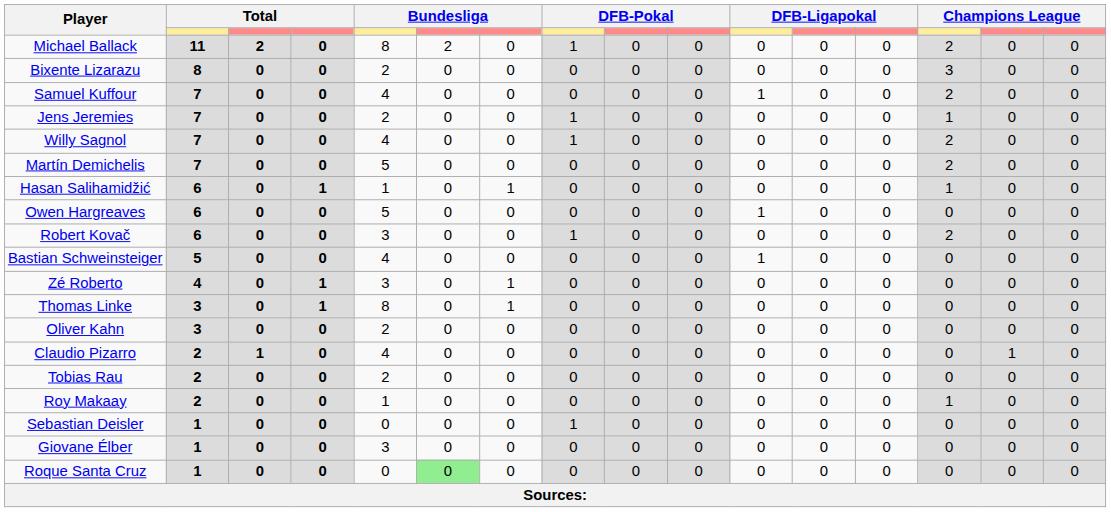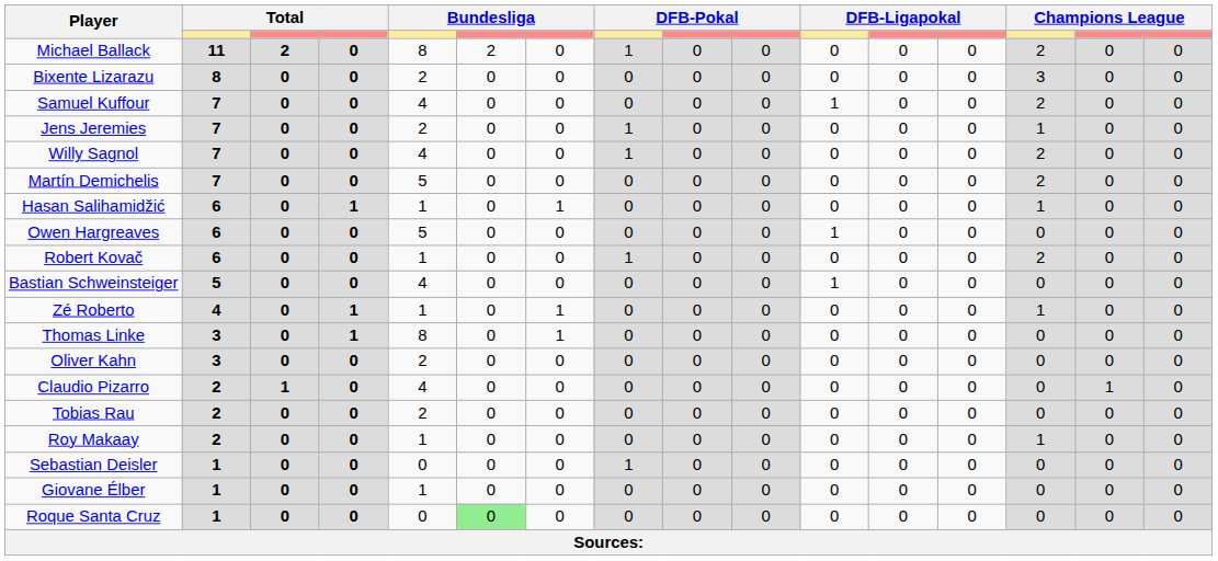 <table class="wikitable" style="text-align:center;">
 <tr style="text-align:center;">
 <th rowspan="2">Player</th>
 <th colspan="3">Total</th>
 <th colspan="3"><a href='#'>Bundesliga</a></th>
 <th colspan="3"><a href='#'>DFB-Pokal</a></th>
 <th colspan="3"><a href='#'>DFB-Ligapokal</a></th>
 <th colspan="3"><a href='#'>Champions League</a></th>
 </tr>
 <tr>
 <th style="width:60px; background:#fe9;"></th>
 <th style="width:60px; background:#ff8888;"></th>
 <th style="width:60px; background:#ff8888;"></th>
 <th style="width:60px; background:#fe9;"></th>
 <th style="width:60px; background:#ff8888;"></th>
 <th style="width:60px; background:#ff8888;"></th>
 <th style="width:60px; background:#fe9;"></th>
 <th style="width:60px; background:#ff8888;"></th>
 <th style="width:60px; background:#ff8888;"></th>
 <th style="width:60px; background:#fe9;"></th>
 <th style="width:60px; background:#ff8888;"></th>
 <th style="width:60px; background:#ff8888;"></th>
 <th style="width:60px; background:#fe9;"></th>
 <th style="width:60px; background:#ff8888;"></th>
 <th style="width:60px; background:#ff8888;"></th>
 </tr>
 <tr>
 <td><a href='#'>Michael Ballack</a></td>
 <td style="background:#DCDCDC"><strong>11</strong> </td>
 <td style="background:#DCDCDC"><strong>2</strong> </td>
 <td style="background:#DCDCDC"><strong>0</strong> </td>
 <td>8 </td>
 <td>2 </td>
 <td>0 </td>
 <td style="background:#DCDCDC">1 </td>
 <td style="background:#DCDCDC">0 </td>
 <td style="background:#DCDCDC">0 </td>
 <td>0 </td>
 <td>0 </td>
 <td>0 </td>
 <td style="background:#DCDCDC">2 </td>
 <td style="background:#DCDCDC">0 </td>
 <td style="background:#DCDCDC">0 </td>
 </tr>
 <tr>
 <td><a href='#'>Bixente Lizarazu</a></td>
 <td style="background:#DCDCDC"><strong>8</strong> </td>
 <td style="background:#DCDCDC"><strong>0</strong> </td>
 <td style="background:#DCDCDC"><strong>0</strong> </td>
 <td>2 </td>
 <td>0 </td>
 <td>0 </td>
 <td style="background:#DCDCDC">0 </td>
 <td style="background:#DCDCDC">0 </td>
 <td style="background:#DCDCDC">0 </td>
 <td>0 </td>
 <td>0 </td>
 <td>0 </td>
 <td style="background:#DCDCDC">3 </td>
 <td style="background:#DCDCDC">0 </td>
 <td style="background:#DCDCDC">0 </td>
 </tr>
 <tr>
 <td><a href='#'>Samuel Kuffour</a></td>
 <td style="background:#DCDCDC"><strong>7</strong> </td>
 <td style="background:#DCDCDC"><strong>0</strong> </td>
 <td style="background:#DCDCDC"><strong>0</strong> </td>
 <td>4 </td>
 <td>0 </td>
 <td>0 </td>
 <td style="background:#DCDCDC">0 </td>
 <td style="background:#DCDCDC">0 </td>
 <td style="background:#DCDCDC">0 </td>
 <td>1 </td>
 <td>0 </td>
 <td>0 </td>
 <td style="background:#DCDCDC">2 </td>
 <td style="background:#DCDCDC">0 </td>
 <td style="background:#DCDCDC">0 </td>
 </tr>
 <tr>
 <td><a href='#'>Jens Jeremies</a></td>
 <td style="background:#DCDCDC"><strong>7</strong> </td>
 <td style="background:#DCDCDC"><strong>0</strong> </td>
 <td style="background:#DCDCDC"><strong>0</strong> </td>
 <td>2 </td>
 <td>0 </td>
 <td>0 </td>
 <td style="background:#DCDCDC">1 </td>
 <td style="background:#DCDCDC">0 </td>
 <td style="background:#DCDCDC">0 </td>
 <td>0 </td>
 <td>0 </td>
 <td>0 </td>
 <td style="background:#DCDCDC">1 </td>
 <td style="background:#DCDCDC">0 </td>
 <td style="background:#DCDCDC">0 </td>
 </tr>
 <tr>
 <td><a href='#'>Willy Sagnol</a></td>
 <td style="background:#DCDCDC"><strong>7</strong> </td>
 <td style="background:#DCDCDC"><strong>0</strong> </td>
 <td style="background:#DCDCDC"><strong>0</strong> </td>
 <td>4 </td>
 <td>0 </td>
 <td>0 </td>
 <td style="background:#DCDCDC">1 </td>
 <td style="background:#DCDCDC">0 </td>
 <td style="background:#DCDCDC">0 </td>
 <td>0 </td>
 <td>0 </td>
 <td>0 </td>
 <td style="background:#DCDCDC">2 </td>
 <td style="background:#DCDCDC">0 </td>
 <td style="background:#DCDCDC">0 </td>
 </tr>
 <tr>
 <td><a href='#'>Martín Demichelis</a></td>
 <td style="background:#DCDCDC"><strong>7</strong> </td>
 <td style="background:#DCDCDC"><strong>0</strong> </td>
 <td style="background:#DCDCDC"><strong>0</strong> </td>
 <td>5 </td>
 <td>0 </td>
 <td>0 </td>
 <td style="background:#DCDCDC">0 </td>
 <td style="background:#DCDCDC">0 </td>
 <td style="background:#DCDCDC">0 </td>
 <td>0 </td>
 <td>0 </td>
 <td>0 </td>
 <td style="background:#DCDCDC">2 </td>
 <td style="background:#DCDCDC">0 </td>
 <td style="background:#DCDCDC">0 </td>
 </tr>
 <tr>
 <td><a href='#'>Hasan Salihamidžić</a></td>
 <td style="background:#DCDCDC"><strong>6</strong> </td>
 <td style="background:#DCDCDC"><strong>0</strong> </td>
 <td style="background:#DCDCDC"><strong>1</strong> </td>
 <td>1 </td>
 <td>0 </td>
 <td>1 </td>
 <td style="background:#DCDCDC">0 </td>
 <td style="background:#DCDCDC">0 </td>
 <td style="background:#DCDCDC">0 </td>
 <td>0 </td>
 <td>0 </td>
 <td>0 </td>
 <td style="background:#DCDCDC">1 </td>
 <td style="background:#DCDCDC">0 </td>
 <td style="background:#DCDCDC">0 </td>
 </tr>
 <tr>
 <td><a href='#'>Owen Hargreaves</a></td>
 <td style="background:#DCDCDC"><strong>6</strong> </td>
 <td style="background:#DCDCDC"><strong>0</strong> </td>
 <td style="background:#DCDCDC"><strong>0</strong> </td>
 <td>5 </td>
 <td>0 </td>
 <td>0 </td>
 <td style="background:#DCDCDC">0 </td>
 <td style="background:#DCDCDC">0 </td>
 <td style="background:#DCDCDC">0 </td>
 <td>1 </td>
 <td>0 </td>
 <td>0 </td>
 <td style="background:#DCDCDC">0 </td>
 <td style="background:#DCDCDC">0 </td>
 <td style="background:#DCDCDC">0 </td>
 </tr>
 <tr>
 <td><a href='#'>Robert Kovač</a></td>
 <td style="background:#DCDCDC"><strong>6</strong> </td>
 <td style="background:#DCDCDC"><strong>0</strong> </td>
 <td style="background:#DCDCDC"><strong>0</strong> </td>
-<td>3 </td>
+<td>1 </td>
 <td>0 </td>
 <td>0 </td>
 <td style="background:#DCDCDC">1 </td>
 <td style="background:#DCDCDC">0 </td>
 <td style="background:#DCDCDC">0 </td>
 <td>0 </td>
 <td>0 </td>
 <td>0 </td>
 <td style="background:#DCDCDC">2 </td>
 <td style="background:#DCDCDC">0 </td>
 <td style="background:#DCDCDC">0 </td>
 </tr>
 <tr>
 <td><a href='#'>Bastian Schweinsteiger</a></td>
 <td style="background:#DCDCDC"><strong>5</strong> </td>
 <td style="background:#DCDCDC"><strong>0</strong> </td>
 <td style="background:#DCDCDC"><strong>0</strong> </td>
 <td>4 </td>
 <td>0 </td>
 <td>0 </td>
 <td style="background:#DCDCDC">0 </td>
 <td style="background:#DCDCDC">0 </td>
 <td style="background:#DCDCDC">0 </td>
 <td>1 </td>
 <td>0 </td>
 <td>0 </td>
 <td style="background:#DCDCDC">0 </td>
 <td style="background:#DCDCDC">0 </td>
 <td style="background:#DCDCDC">0 </td>
 </tr>
 <tr>
 <td><a href='#'>Zé Roberto</a></td>
 <td style="background:#DCDCDC"><strong>4</strong> </td>
 <td style="background:#DCDCDC"><strong>0</strong> </td>
 <td style="background:#DCDCDC"><strong>1</strong> </td>
-<td>3 </td>
+<td>1 </td>
 <td>0 </td>
 <td>1 </td>
 <td style="background:#DCDCDC">0 </td>
 <td style="background:#DCDCDC">0 </td>
 <td style="background:#DCDCDC">0 </td>
 <td>0 </td>
 <td>0 </td>
 <td>0 </td>
-<td style="background:#DCDCDC">0 </td>
+<td style="background:#DCDCDC">1 </td>
 <td style="background:#DCDCDC">0 </td>
 <td style="background:#DCDCDC">0 </td>
 </tr>
 <tr>
 <td><a href='#'>Thomas Linke</a></td>
 <td style="background:#DCDCDC"><strong>3</strong> </td>
 <td style="background:#DCDCDC"><strong>0</strong> </td>
 <td style="background:#DCDCDC"><strong>1</strong> </td>
 <td>8 </td>
 <td>0 </td>
 <td>1 </td>
 <td style="background:#DCDCDC">0 </td>
 <td style="background:#DCDCDC">0 </td>
 <td style="background:#DCDCDC">0 </td>
 <td>0 </td>
 <td>0 </td>
 <td>0 </td>
 <td style="background:#DCDCDC">0 </td>
 <td style="background:#DCDCDC">0 </td>
 <td style="background:#DCDCDC">0 </td>
 </tr>
 <tr>
 <td><a href='#'>Oliver Kahn</a></td>
 <td style="background:#DCDCDC"><strong>3</strong> </td>
 <td style="background:#DCDCDC"><strong>0</strong> </td>
 <td style="background:#DCDCDC"><strong>0</strong> </td>
 <td>2 </td>
 <td>0 </td>
 <td>0 </td>
 <td style="background:#DCDCDC">0 </td>
 <td style="background:#DCDCDC">0 </td>
 <td style="background:#DCDCDC">0 </td>
 <td>0 </td>
 <td>0 </td>
 <td>0 </td>
 <td style="background:#DCDCDC">0 </td>
 <td style="background:#DCDCDC">0 </td>
 <td style="background:#DCDCDC">0 </td>
 </tr>
 <tr>
 <td><a href='#'>Claudio Pizarro</a></td>
 <td style="background:#DCDCDC"><strong>2</strong> </td>
 <td style="background:#DCDCDC"><strong>1</strong> </td>
 <td style="background:#DCDCDC"><strong>0</strong> </td>
 <td>4 </td>
 <td>0 </td>
 <td>0 </td>
 <td style="background:#DCDCDC">0 </td>
 <td style="background:#DCDCDC">0 </td>
 <td style="background:#DCDCDC">0 </td>
 <td>0 </td>
 <td>0 </td>
 <td>0 </td>
 <td style="background:#DCDCDC">0 </td>
 <td style="background:#DCDCDC">1 </td>
 <td style="background:#DCDCDC">0 </td>
 </tr>
 <tr>
 <td><a href='#'>Tobias Rau</a></td>
 <td style="background:#DCDCDC"><strong>2</strong> </td>
 <td style="background:#DCDCDC"><strong>0</strong> </td>
 <td style="background:#DCDCDC"><strong>0</strong> </td>
 <td>2 </td>
 <td>0 </td>
 <td>0 </td>
 <td style="background:#DCDCDC">0 </td>
 <td style="background:#DCDCDC">0 </td>
 <td style="background:#DCDCDC">0 </td>
 <td>0 </td>
 <td>0 </td>
 <td>0 </td>
 <td style="background:#DCDCDC">0 </td>
 <td style="background:#DCDCDC">0 </td>
 <td style="background:#DCDCDC">0 </td>
 </tr>
 <tr>
 <td><a href='#'>Roy Makaay</a></td>
 <td style="background:#DCDCDC"><strong>2</strong> </td>
 <td style="background:#DCDCDC"><strong>0</strong> </td>
 <td style="background:#DCDCDC"><strong>0</strong> </td>
 <td>1 </td>
 <td>0 </td>
 <td>0 </td>
 <td style="background:#DCDCDC">0 </td>
 <td style="background:#DCDCDC">0 </td>
 <td style="background:#DCDCDC">0 </td>
 <td>0 </td>
 <td>0 </td>
 <td>0 </td>
 <td style="background:#DCDCDC">1 </td>
 <td style="background:#DCDCDC">0 </td>
 <td style="background:#DCDCDC">0 </td>
 </tr>
 <tr>
 <td><a href='#'>Sebastian Deisler</a></td>
 <td style="background:#DCDCDC"><strong>1</strong> </td>
 <td style="background:#DCDCDC"><strong>0</strong> </td>
 <td style="background:#DCDCDC"><strong>0</strong> </td>
 <td>0 </td>
 <td>0 </td>
 <td>0 </td>
 <td style="background:#DCDCDC">1 </td>
 <td style="background:#DCDCDC">0 </td>
 <td style="background:#DCDCDC">0 </td>
 <td>0 </td>
 <td>0 </td>
 <td>0 </td>
 <td style="background:#DCDCDC">0 </td>
 <td style="background:#DCDCDC">0 </td>
 <td style="background:#DCDCDC">0 </td>
 </tr>
 <tr>
 <td><a href='#'>Giovane Élber</a></td>
 <td style="background:#DCDCDC"><strong>1</strong> </td>
 <td style="background:#DCDCDC"><strong>0</strong> </td>
 <td style="background:#DCDCDC"><strong>0</strong> </td>
-<td>3 </td>
+<td>1 </td>
 <td>0 </td>
 <td>0 </td>
 <td style="background:#DCDCDC">0 </td>
 <td style="background:#DCDCDC">0 </td>
 <td style="background:#DCDCDC">0 </td>
 <td>0 </td>
 <td>0 </td>
 <td>0 </td>
 <td style="background:#DCDCDC">0 </td>
 <td style="background:#DCDCDC">0 </td>
 <td style="background:#DCDCDC">0 </td>
 </tr>
 <tr>
 <td><a href='#'>Roque Santa Cruz</a></td>
 <td style="background:#DCDCDC"><strong>1</strong> </td>
 <td style="background:#DCDCDC"><strong>0</strong> </td>
 <td style="background:#DCDCDC"><strong>0</strong> </td>
 <td>0 </td>
 <td style="background: lightgreen;">0 </td>
 <td>0 </td>
 <td style="background:#DCDCDC">0 </td>
 <td style="background:#DCDCDC">0 </td>
 <td style="background:#DCDCDC">0 </td>
 <td>0 </td>
 <td>0 </td>
 <td>0 </td>
 <td style="background:#DCDCDC">0 </td>
 <td style="background:#DCDCDC">0 </td>
 <td style="background:#DCDCDC">0 </td>
 </tr>
 <tr>
 <th colspan="17">Sources:</th>
 </tr>
 </table>
